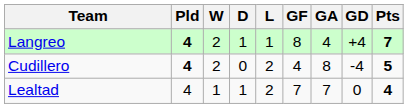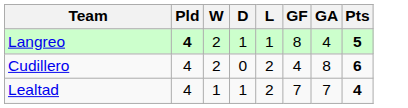 <table class="wikitable" style="text-align: center;">
 <tr>
 <th width=165>Team</th>
 <th width=20>Pld</th>
 <th width=20>W</th>
 <th width=20>D</th>
 <th width=20>L</th>
 <th width=20>GF</th>
 <th width=20>GA</th>
-<th width=20>GD</th>
 <th width=20>Pts</th>
 </tr>
 <tr bgcolor=#ccffcc>
 <td align=left> <a href='#'>Langreo</a></td>
 <td><strong>4</strong></td>
 <td>2</td>
 <td>1</td>
 <td>1</td>
 <td>8</td>
 <td>4</td>
-<td>+4</td>
-<td><strong>7</strong></td>
+<td><strong>5</strong></td>
 </tr>
 <tr>
 <td align=left> <a href='#'>Cudillero</a></td>
-<td><strong>4</strong></td>
+<td>4</td>
 <td>2</td>
 <td>0</td>
 <td>2</td>
 <td>4</td>
 <td>8</td>
-<td>-4</td>
-<td><strong>5</strong></td>
+<td><strong>6</strong></td>
 </tr>
 <tr>
 <td align=left> <a href='#'>Lealtad</a></td>
 <td>4</td>
 <td>1</td>
 <td>1</td>
 <td>2</td>
 <td>7</td>
 <td>7</td>
-<td>0</td>
 <td><strong>4</strong></td>
 </tr>
 </table>
